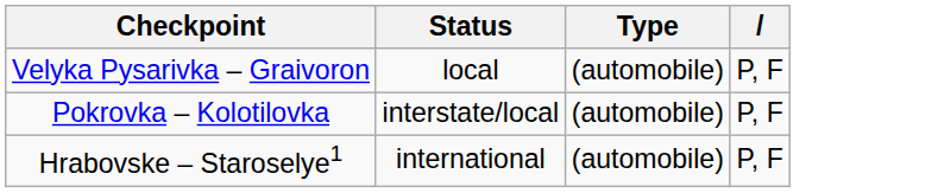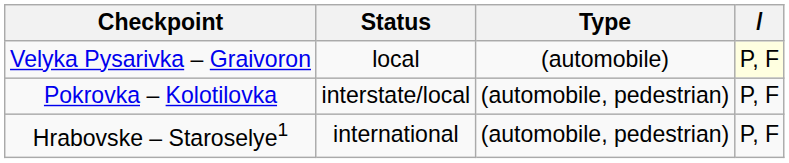 <table class="wikitable collapsible" style="text-align:center">
 <tr>
 <th>Checkpoint</th>
 <th>Status</th>
 <th>Type</th>
 <th>/</th>
 </tr>
 <tr>
 <td><a href='#'>Velyka Pysarivka</a> – <a href='#'>Graivoron</a></td>
 <td>local</td>
 <td>(automobile)</td>
-<td>P, F</td>
+<td style="background: lightyellow;">P, F</td>
 </tr>
 <tr>
 <td><a href='#'>Pokrovka</a> – <a href='#'>Kolotilovka</a></td>
 <td>interstate/local</td>
-<td>(automobile)</td>
+<td>(automobile, pedestrian)</td>
 <td>P, F</td>
 </tr>
 <tr>
 <td>Hrabovske – Staroselye<sup>1</sup></td>
 <td>international</td>
-<td>(automobile)</td>
+<td>(automobile, pedestrian)</td>
 <td>P, F</td>
 </tr>
 </table>
